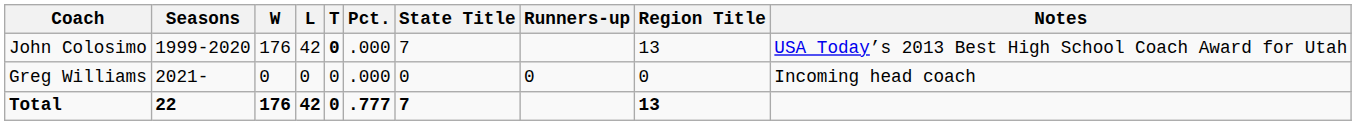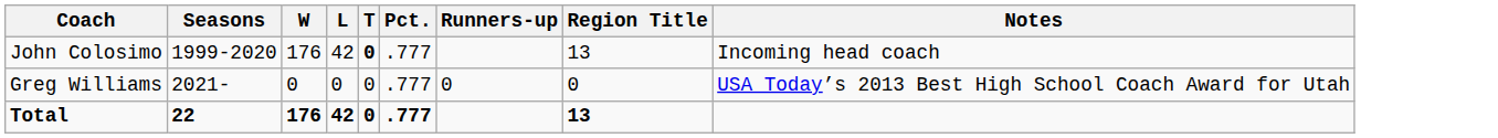 <table class="wikitable">
 <tr>
 <th>Coach</th>
 <th>Seasons</th>
 <th>W</th>
 <th>L</th>
 <th>T</th>
 <th>Pct.</th>
-<th>State Title</th>
 <th>Runners-up</th>
 <th>Region Title</th>
 <th>Notes</th>
 </tr>
 <tr>
 <td>John Colosimo</td>
 <td>1999-2020</td>
 <td>176</td>
 <td>42</td>
 <td><strong>0</strong></td>
-<td>.000</td>
-<td>7</td>
+<td>.777</td>
 <td></td>
 <td>13</td>
-<td><a href='#'>USA Today</a>’s 2013 Best High School Coach Award for Utah</td>
+<td>Incoming head coach</td>
 </tr>
 <tr>
 <td>Greg Williams</td>
 <td>2021-</td>
 <td>0</td>
 <td>0</td>
 <td>0</td>
-<td>.000</td>
+<td>.777</td>
 <td>0</td>
 <td>0</td>
-<td>0</td>
-<td>Incoming head coach</td>
+<td><a href='#'>USA Today</a>’s 2013 Best High School Coach Award for Utah</td>
 </tr>
 <tr>
 <td><strong>Total</strong></td>
 <td><strong>22</strong></td>
 <td><strong>176</strong></td>
 <td><strong>42</strong></td>
 <td><strong>0</strong></td>
 <td><strong>.777</strong></td>
-<td><strong>7</strong></td>
 <td></td>
 <td><strong>13</strong></td>
 <td></td>
 </tr>
 </table>
